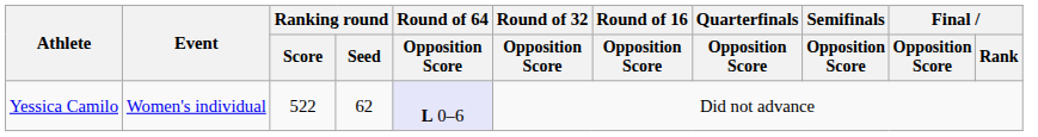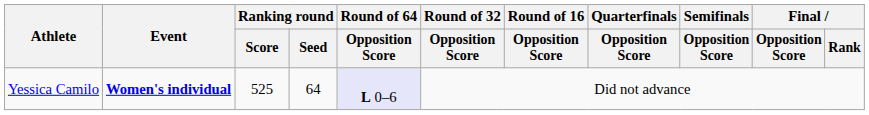 <table class="wikitable" style="font-size:90%">
 <tr>
 <th rowspan=2>Athlete</th>
 <th rowspan=2>Event</th>
 <th colspan="2">Ranking round</th>
 <th>Round of 64</th>
 <th>Round of 32</th>
 <th>Round of 16</th>
 <th>Quarterfinals</th>
 <th>Semifinals</th>
 <th colspan="2">Final / </th>
 </tr>
 <tr style="font-size:95%">
 <th>Score</th>
 <th>Seed</th>
 <th>Opposition<br>Score</th>
 <th>Opposition<br>Score</th>
 <th>Opposition<br>Score</th>
 <th>Opposition<br>Score</th>
 <th>Opposition<br>Score</th>
 <th>Opposition<br>Score</th>
 <th>Rank</th>
 </tr>
 <tr align=center>
 <td align=left><a href='#'>Yessica Camilo</a></td>
-<td align=left><a href='#'>Women's individual</a></td>
-<td>522</td>
-<td>62</td>
+<td align=left><strong><a href='#'>Women's individual</a></strong></td>
+<td>525</td>
+<td>64</td>
 <td style="background: lavender;"><br><strong>L</strong> 0–6</td>
 <td colspan=6>Did not advance</td>
 </tr>
 </table>
